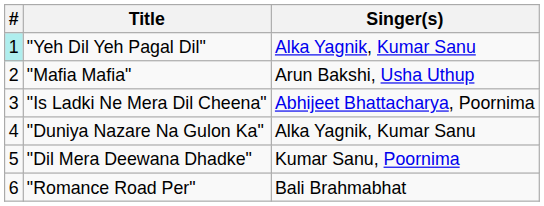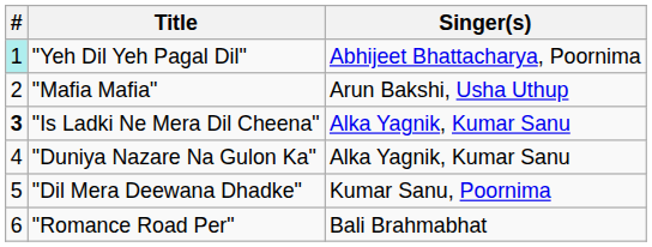 <table class="wikitable" style="font-size:95%;">
 <tr>
 <th>#</th>
 <th>Title</th>
 <th>Singer(s)</th>
 </tr>
 <tr>
 <td style="background: paleturquoise;">1</td>
 <td>"Yeh Dil Yeh Pagal Dil"</td>
-<td><a href='#'>Alka Yagnik</a>, <a href='#'>Kumar Sanu</a></td>
+<td><a href='#'>Abhijeet Bhattacharya</a>, Poornima</td>
 </tr>
 <tr>
 <td>2</td>
 <td>"Mafia Mafia"</td>
 <td>Arun Bakshi, <a href='#'>Usha Uthup</a></td>
 </tr>
 <tr>
-<td>3</td>
+<td><strong>3</strong></td>
 <td>"Is Ladki Ne Mera Dil Cheena"</td>
-<td><a href='#'>Abhijeet Bhattacharya</a>, Poornima</td>
+<td><a href='#'>Alka Yagnik</a>, <a href='#'>Kumar Sanu</a></td>
 </tr>
 <tr>
 <td>4</td>
 <td>"Duniya Nazare Na Gulon Ka"</td>
 <td>Alka Yagnik, Kumar Sanu</td>
 </tr>
 <tr>
 <td>5</td>
 <td>"Dil Mera Deewana Dhadke"</td>
 <td>Kumar Sanu, <a href='#'>Poornima</a></td>
 </tr>
 <tr>
 <td>6</td>
 <td>"Romance Road Per"</td>
 <td>Bali Brahmabhat</td>
 </tr>
 </table>
